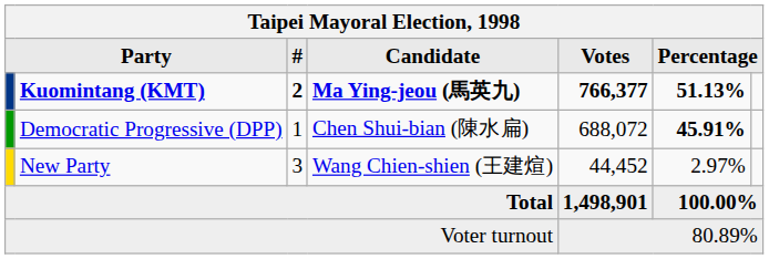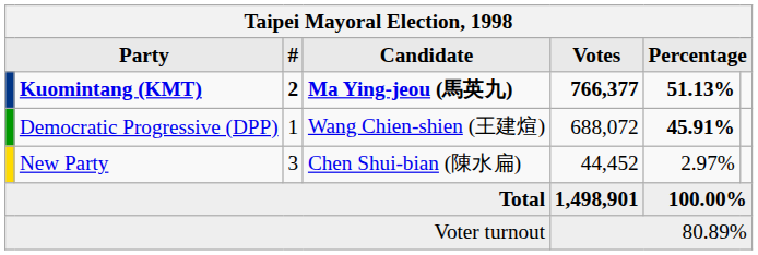 <table class="wikitable collapsible">
 <tr>
 <th colspan="7">Taipei Mayoral Election, 1998</th>
 </tr>
 <tr>
 <th style="background-color:#E9E9E9" colspan=2 style="width: 20em">Party</th>
 <th style="background-color:#E9E9E9" style="width: 2em">#</th>
 <th style="background-color:#E9E9E9" style="width: 13em">Candidate</th>
 <th style="background-color:#E9E9E9" style="width: 6em">Votes</th>
 <th style="background-color:#E9E9E9" colspan=2 style="width: 11em">Percentage</th>
 </tr>
 <tr>
 <td bgcolor="#003586"></td>
 <td align=left> <strong><a href='#'>Kuomintang (KMT)</a></strong></td>
 <td align=center><strong>2</strong></td>
 <td align=left><strong><a href='#'>Ma Ying-jeou</a> (馬英九)</strong></td>
 <td align=right><strong>766,377</strong></td>
 <td align=right><strong>51.13%</strong></td>
 <td align=right></td>
 </tr>
 <tr>
 <td bgcolor="#009a00"></td>
 <td align=left><a href='#'>Democratic Progressive (DPP)</a></td>
 <td align=center>1</td>
-<td align=left><a href='#'>Chen Shui-bian</a> (陳水扁)</td>
+<td align=left><a href='#'>Wang Chien-shien</a> (王建煊)</td>
 <td align=right>688,072</td>
 <td align=right><strong>45.91%</strong></td>
 <td align=right></td>
 </tr>
 <tr>
 <td bgcolor="#ffdb00"></td>
 <td align=left><a href='#'>New Party</a></td>
 <td align=center>3</td>
-<td align=left><a href='#'>Wang Chien-shien</a> (王建煊)</td>
+<td align=left><a href='#'>Chen Shui-bian</a> (陳水扁)</td>
 <td align=right>44,452</td>
 <td align=right>2.97%</td>
 <td align=right></td>
 </tr>
 <tr bgcolor="#EEEEEE">
 <td colspan="4" align=right><strong>Total</strong></td>
 <td align=right><strong>1,498,901</strong></td>
 <td align=right colspan=2><strong>100.00%</strong></td>
 </tr>
 <tr bgcolor="#EEEEEE">
 <td colspan="4" align="right">Voter turnout</td>
 <td colspan="3" align="right">80.89%</td>
 </tr>
 </table>
